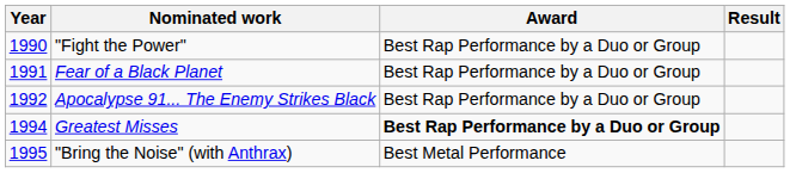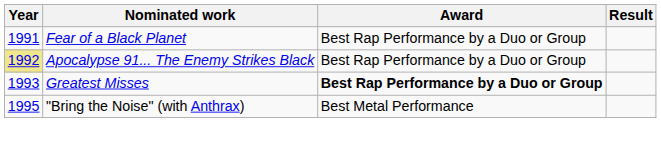 <table class="wikitable">
 <tr>
 <th>Year</th>
 <th>Nominated work</th>
 <th>Award</th>
 <th>Result</th>
 </tr>
 <tr>
-<td align=center><a href='#'>1990</a></td>
-<td>"Fight the Power"</td>
-<td>Best Rap Performance by a Duo or Group</td>
-<td></td>
-</tr>
-<tr>
 <td align=center><a href='#'>1991</a></td>
 <td><em><a href='#'>Fear of a Black Planet</a></em></td>
 <td>Best Rap Performance by a Duo or Group</td>
 <td></td>
 </tr>
 <tr>
-<td align=center><a href='#'>1992</a></td>
+<td align=center style="background: khaki;"><a href='#'>1992</a></td>
 <td><em><a href='#'>Apocalypse 91... The Enemy Strikes Black</a></em></td>
 <td>Best Rap Performance by a Duo or Group</td>
 <td></td>
 </tr>
 <tr>
-<td align=center><a href='#'>1994</a></td>
+<td align=center><a href='#'>1993</a></td>
 <td><em><a href='#'>Greatest Misses</a></em></td>
 <td><strong>Best Rap Performance by a Duo or Group</strong></td>
 <td></td>
 </tr>
 <tr>
 <td align=center><a href='#'>1995</a></td>
 <td>"Bring the Noise" (with <a href='#'>Anthrax</a>)</td>
 <td>Best Metal Performance</td>
 <td></td>
 </tr>
 </table>
